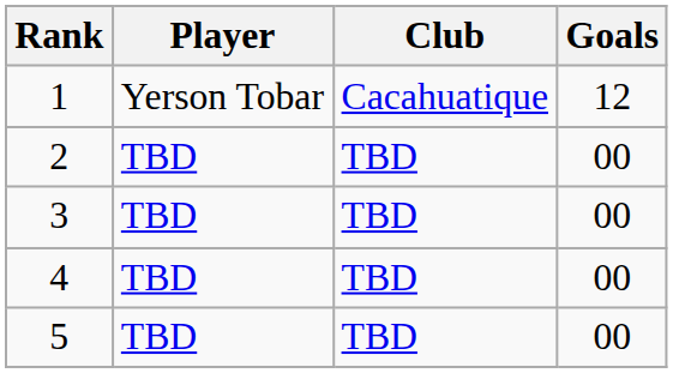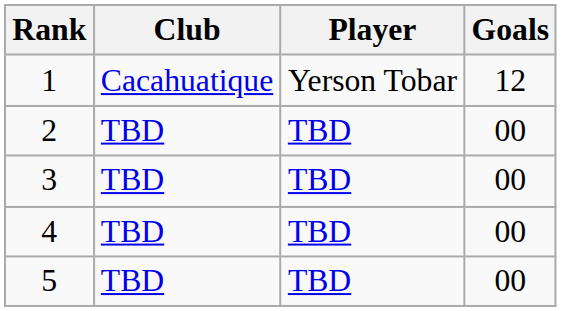 <table class="wikitable" style="text-align:center">
 <tr>
 <th>Rank</th>
+<th>Club</th>
 <th>Player</th>
-<th>Club</th>
 <th>Goals</th>
 </tr>
 <tr>
 <td>1</td>
+<td align="left"><a href='#'>Cacahuatique</a></td>
 <td align="left"> Yerson Tobar</td>
-<td align="left"><a href='#'>Cacahuatique</a></td>
 <td>12</td>
 </tr>
 <tr>
 <td>2</td>
+<td align="left"><a href='#'>TBD</a></td>
 <td align="left"> <a href='#'>TBD</a></td>
-<td align="left"><a href='#'>TBD</a></td>
 <td>00</td>
 </tr>
 <tr>
 <td>3</td>
+<td align="left"><a href='#'>TBD</a></td>
 <td align="left"> <a href='#'>TBD</a></td>
-<td align="left"><a href='#'>TBD</a></td>
 <td>00</td>
 </tr>
 <tr>
 <td>4</td>
+<td align="left"><a href='#'>TBD</a></td>
 <td align="left"> <a href='#'>TBD</a></td>
-<td align="left"><a href='#'>TBD</a></td>
 <td>00</td>
 </tr>
 <tr>
 <td>5</td>
+<td align="left"><a href='#'>TBD</a></td>
 <td align="left"> <a href='#'>TBD</a></td>
-<td align="left"><a href='#'>TBD</a></td>
 <td>00</td>
 </tr>
 </table>
